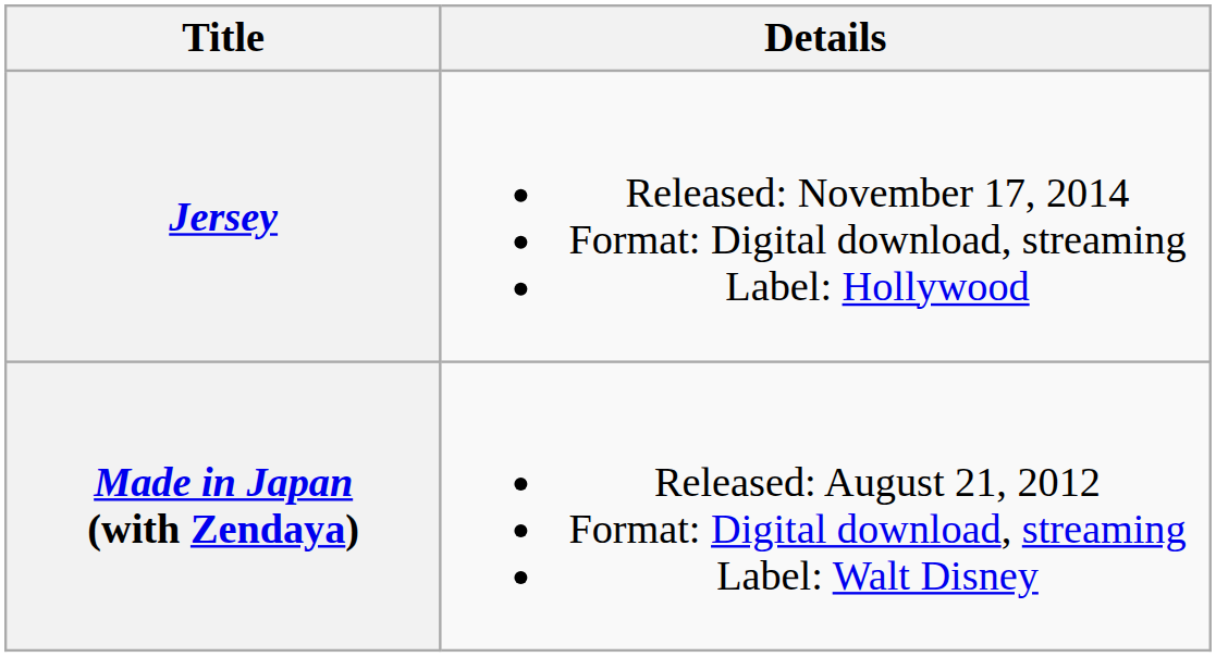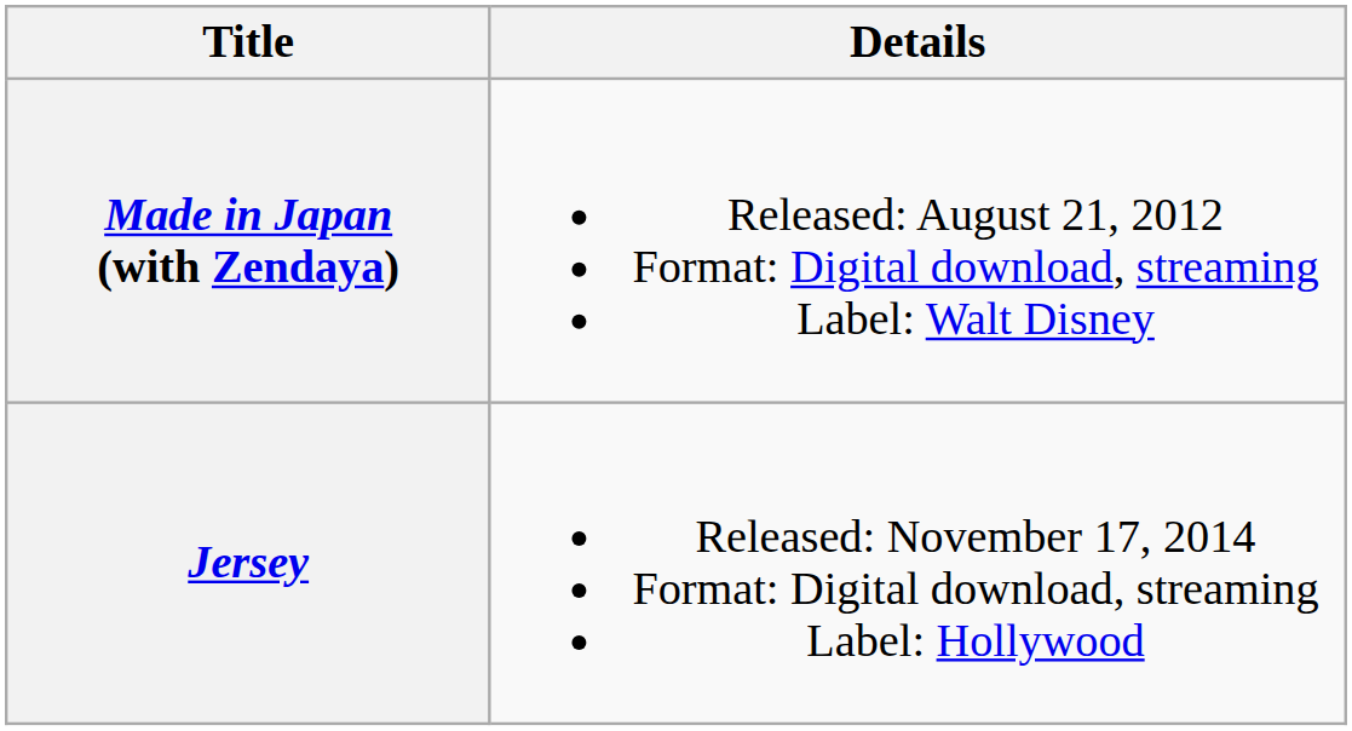 <table class="wikitable plainrowheaders" style="text-align:center;">
 <tr>
 <th scope="col" style="width:10em;">Title</th>
 <th scope="col" style="width:18em;">Details</th>
 </tr>
 <tr>
+<th scope="row"><em><a href='#'>Made in Japan</a></em><br><span>(with <a href='#'>Zendaya</a>)</span></th>
+<td><br><ul><li>Released: August 21, 2012</li><li>Format: <a href='#'>Digital download</a>, <a href='#'>streaming</a></li><li>Label: <a href='#'>Walt Disney</a></li></ul></td>
+</tr>
+<tr>
 <th scope="row"><em><a href='#'>Jersey</a></em></th>
 <td><br><ul><li>Released: November 17, 2014</li><li>Format: Digital download, streaming</li><li>Label: <a href='#'>Hollywood</a></li></ul></td>
 </tr>
-<tr>
-<th scope="row"><em><a href='#'>Made in Japan</a></em><br><span>(with <a href='#'>Zendaya</a>)</span></th>
-<td><br><ul><li>Released: August 21, 2012</li><li>Format: <a href='#'>Digital download</a>, <a href='#'>streaming</a></li><li>Label: <a href='#'>Walt Disney</a></li></ul></td>
-</tr>
 </table>
